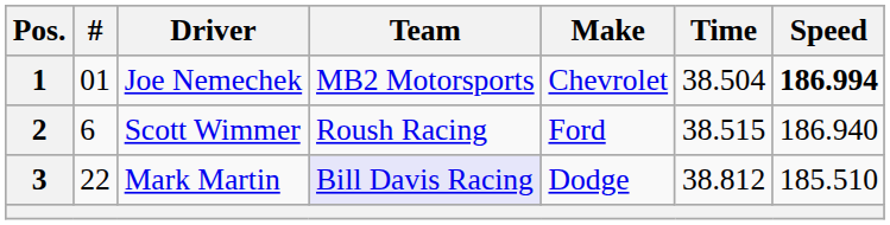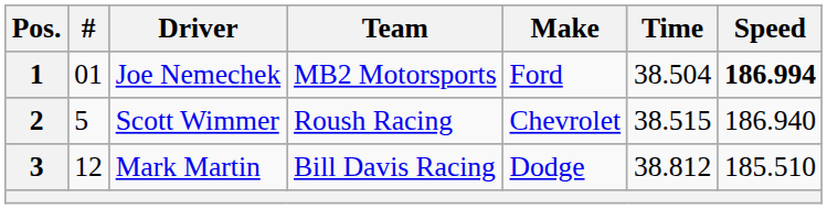 <table class="wikitable" style="font-size:95%">
 <tr>
 <th>Pos.</th>
 <th>#</th>
 <th>Driver</th>
 <th>Team</th>
 <th>Make</th>
 <th>Time</th>
 <th>Speed</th>
 </tr>
 <tr>
 <th>1</th>
 <td>01</td>
 <td><a href='#'>Joe Nemechek</a></td>
 <td><a href='#'>MB2 Motorsports</a></td>
-<td><a href='#'>Chevrolet</a></td>
+<td><a href='#'>Ford</a></td>
 <td>38.504</td>
 <td><strong>186.994</strong></td>
 </tr>
 <tr>
 <th>2</th>
-<td>6</td>
+<td>5</td>
 <td><a href='#'>Scott Wimmer</a></td>
 <td><a href='#'>Roush Racing</a></td>
-<td><a href='#'>Ford</a></td>
+<td><a href='#'>Chevrolet</a></td>
 <td>38.515</td>
 <td>186.940</td>
 </tr>
 <tr>
 <th>3</th>
-<td>22</td>
+<td>12</td>
 <td><a href='#'>Mark Martin</a></td>
-<td style="background: lavender;"><a href='#'>Bill Davis Racing</a></td>
+<td><a href='#'>Bill Davis Racing</a></td>
 <td><a href='#'>Dodge</a></td>
 <td>38.812</td>
 <td>185.510</td>
 </tr>
 <tr>
 <th colspan="7"></th>
 </tr>
 </table>
